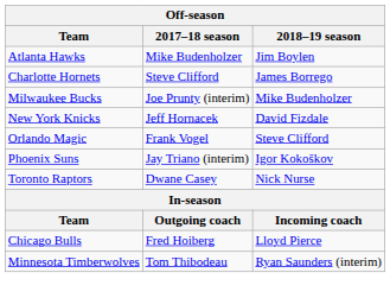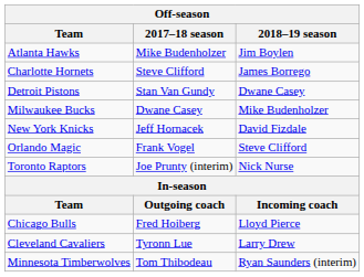 <table class="wikitable">
 <tr>
 <th colspan="3">Off-season</th>
 </tr>
 <tr>
 <th>Team</th>
 <th>2017–18 season</th>
 <th>2018–19 season</th>
 </tr>
 <tr>
 <td><a href='#'>Atlanta Hawks</a></td>
 <td><a href='#'>Mike Budenholzer</a></td>
 <td><a href='#'>Jim Boylen</a></td>
 </tr>
 <tr>
 <td><a href='#'>Charlotte Hornets</a></td>
 <td><a href='#'>Steve Clifford</a></td>
 <td><a href='#'>James Borrego</a></td>
 </tr>
 <tr>
+<td><a href='#'>Detroit Pistons</a></td>
+<td><a href='#'>Stan Van Gundy</a></td>
+<td><a href='#'>Dwane Casey</a></td>
+</tr>
+<tr>
 <td><a href='#'>Milwaukee Bucks</a></td>
-<td><a href='#'>Joe Prunty</a> (interim)</td>
+<td><a href='#'>Dwane Casey</a></td>
 <td><a href='#'>Mike Budenholzer</a></td>
 </tr>
 <tr>
 <td><a href='#'>New York Knicks</a></td>
 <td><a href='#'>Jeff Hornacek</a></td>
 <td><a href='#'>David Fizdale</a></td>
 </tr>
 <tr>
 <td><a href='#'>Orlando Magic</a></td>
 <td><a href='#'>Frank Vogel</a></td>
 <td><a href='#'>Steve Clifford</a></td>
 </tr>
 <tr>
-<td><a href='#'>Phoenix Suns</a></td>
-<td><a href='#'>Jay Triano</a> (interim)</td>
-<td><a href='#'>Igor Kokoškov</a></td>
-</tr>
-<tr>
 <td><a href='#'>Toronto Raptors</a></td>
-<td><a href='#'>Dwane Casey</a></td>
+<td><a href='#'>Joe Prunty</a> (interim)</td>
 <td><a href='#'>Nick Nurse</a></td>
 </tr>
 <tr>
 <th colspan="3">In-season</th>
 </tr>
 <tr>
 <th>Team</th>
 <th>Outgoing coach</th>
 <th>Incoming coach</th>
 </tr>
 <tr>
 <td><a href='#'>Chicago Bulls</a></td>
 <td><a href='#'>Fred Hoiberg</a></td>
 <td><a href='#'>Lloyd Pierce</a></td>
 </tr>
 <tr>
+<td><a href='#'>Cleveland Cavaliers</a></td>
+<td><a href='#'>Tyronn Lue</a></td>
+<td><a href='#'>Larry Drew</a></td>
+</tr>
+<tr>
 <td><a href='#'>Minnesota Timberwolves</a></td>
 <td><a href='#'>Tom Thibodeau</a></td>
 <td><a href='#'>Ryan Saunders</a> (interim)</td>
 </tr>
 </table>
